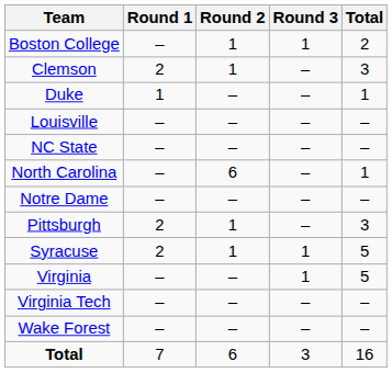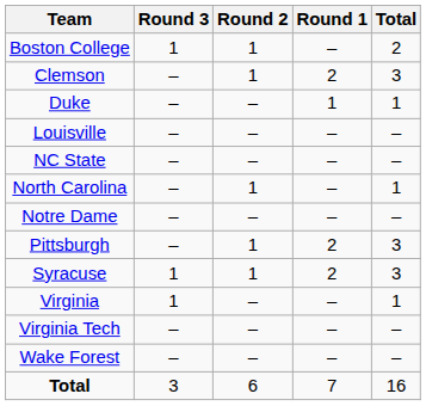 <table class="wikitable sortable" style="text-align:center;">
 <tr>
 <th>Team</th>
+<th>Round 3</th>
+<th>Round 2</th>
 <th>Round 1</th>
-<th>Round 2</th>
-<th>Round 3</th>
 <th>Total</th>
 </tr>
 <tr>
 <td><a href='#'>Boston College</a></td>
-<td>–</td>
 <td>1</td>
 <td>1</td>
+<td>–</td>
 <td>2</td>
 </tr>
 <tr>
 <td><a href='#'>Clemson</a></td>
+<td>–</td>
+<td>1</td>
 <td>2</td>
-<td>1</td>
-<td>–</td>
 <td>3</td>
 </tr>
 <tr>
 <td><a href='#'>Duke</a></td>
-<td>1</td>
 <td>–</td>
 <td>–</td>
+<td>1</td>
 <td>1</td>
 </tr>
 <tr>
 <td><a href='#'>Louisville</a></td>
 <td>–</td>
 <td>–</td>
 <td>–</td>
 <td>–</td>
 </tr>
 <tr>
 <td><a href='#'>NC State</a></td>
 <td>–</td>
 <td>–</td>
 <td>–</td>
 <td>–</td>
 </tr>
 <tr>
 <td><a href='#'>North Carolina</a></td>
 <td>–</td>
-<td>6</td>
+<td>1</td>
 <td>–</td>
 <td>1</td>
 </tr>
 <tr>
 <td><a href='#'>Notre Dame</a></td>
 <td>–</td>
 <td>–</td>
 <td>–</td>
 <td>–</td>
 </tr>
 <tr>
 <td><a href='#'>Pittsburgh</a></td>
+<td>–</td>
+<td>1</td>
 <td>2</td>
-<td>1</td>
-<td>–</td>
 <td>3</td>
 </tr>
 <tr>
 <td><a href='#'>Syracuse</a></td>
-<td>2</td>
 <td>1</td>
 <td>1</td>
-<td>5</td>
+<td>2</td>
+<td>3</td>
 </tr>
 <tr>
 <td><a href='#'>Virginia</a></td>
+<td>1</td>
 <td>–</td>
 <td>–</td>
 <td>1</td>
-<td>5</td>
 </tr>
 <tr>
 <td><a href='#'>Virginia Tech</a></td>
 <td>–</td>
 <td>–</td>
 <td>–</td>
 <td>–</td>
 </tr>
 <tr>
 <td><a href='#'>Wake Forest</a></td>
 <td>–</td>
 <td>–</td>
 <td>–</td>
 <td>–</td>
 </tr>
 <tr>
 <td><strong>Total</strong></td>
+<td>3</td>
+<td>6</td>
 <td>7</td>
-<td>6</td>
-<td>3</td>
 <td>16</td>
 </tr>
 </table>
